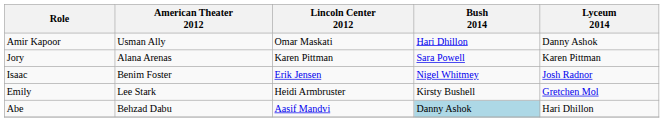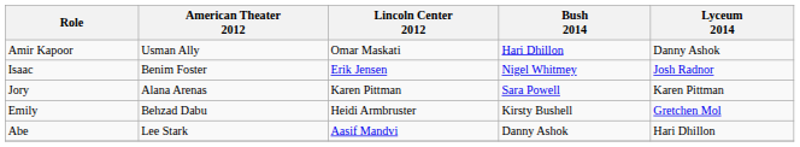 <table class="wikitable" style="width: 65em; font-size: 90%; line-height: 1.2">
 <tr>
 <th>Role</th>
 <th>American Theater<br>2012</th>
 <th>Lincoln Center<br>2012</th>
 <th>Bush<br>2014</th>
 <th>Lyceum<br>2014</th>
 </tr>
 <tr>
 <td>Amir Kapoor</td>
 <td>Usman Ally</td>
 <td>Omar Maskati</td>
 <td><a href='#'>Hari Dhillon</a></td>
 <td>Danny Ashok</td>
 </tr>
 <tr>
+<td>Isaac</td>
+<td>Benim Foster</td>
+<td><a href='#'>Erik Jensen</a></td>
+<td><a href='#'>Nigel Whitmey</a></td>
+<td><a href='#'>Josh Radnor</a></td>
+</tr>
+<tr>
 <td>Jory</td>
 <td>Alana Arenas</td>
 <td>Karen Pittman</td>
 <td><a href='#'>Sara Powell</a></td>
 <td>Karen Pittman</td>
 </tr>
 <tr>
-<td>Isaac</td>
-<td>Benim Foster</td>
-<td><a href='#'>Erik Jensen</a></td>
-<td><a href='#'>Nigel Whitmey</a></td>
-<td><a href='#'>Josh Radnor</a></td>
-</tr>
-<tr>
 <td>Emily</td>
-<td>Lee Stark</td>
+<td>Behzad Dabu</td>
 <td>Heidi Armbruster</td>
 <td>Kirsty Bushell</td>
 <td><a href='#'>Gretchen Mol</a></td>
 </tr>
 <tr>
 <td>Abe</td>
-<td>Behzad Dabu</td>
+<td>Lee Stark</td>
 <td><a href='#'>Aasif Mandvi</a></td>
-<td style="background: lightblue;">Danny Ashok</td>
+<td>Danny Ashok</td>
 <td>Hari Dhillon</td>
 </tr>
 <tr>
 </tr>
 </table>
